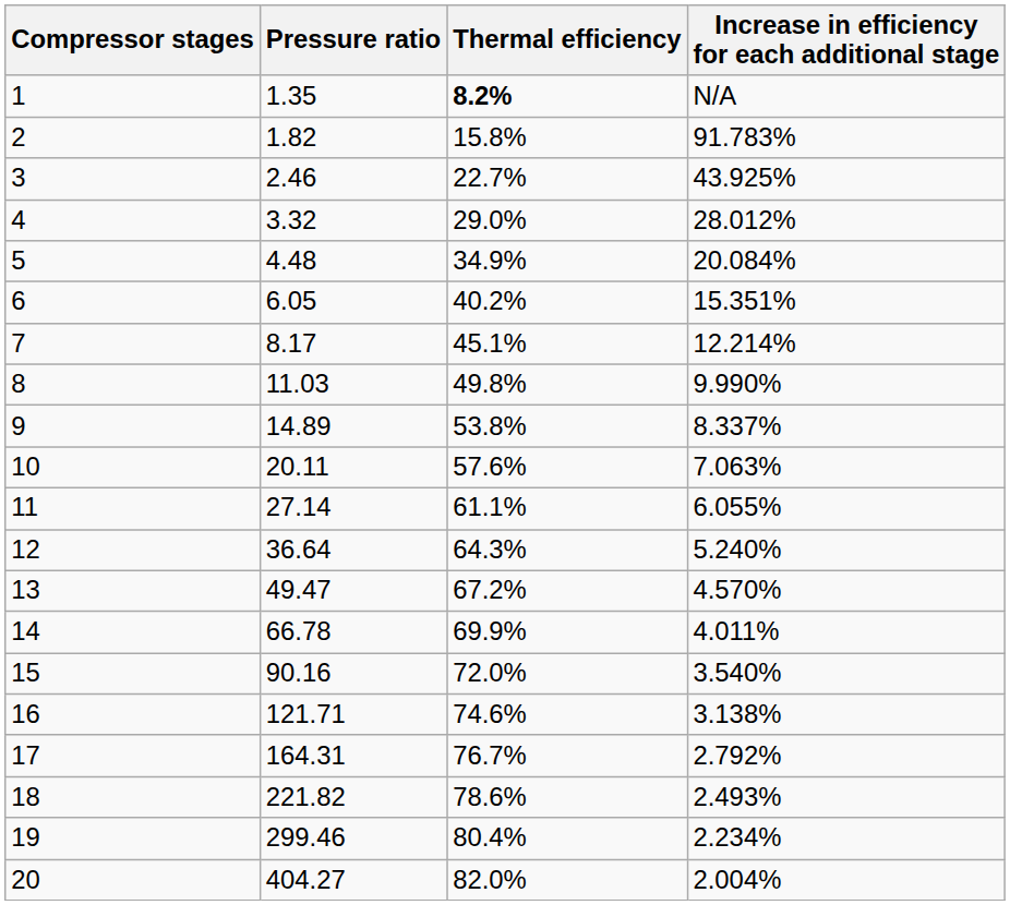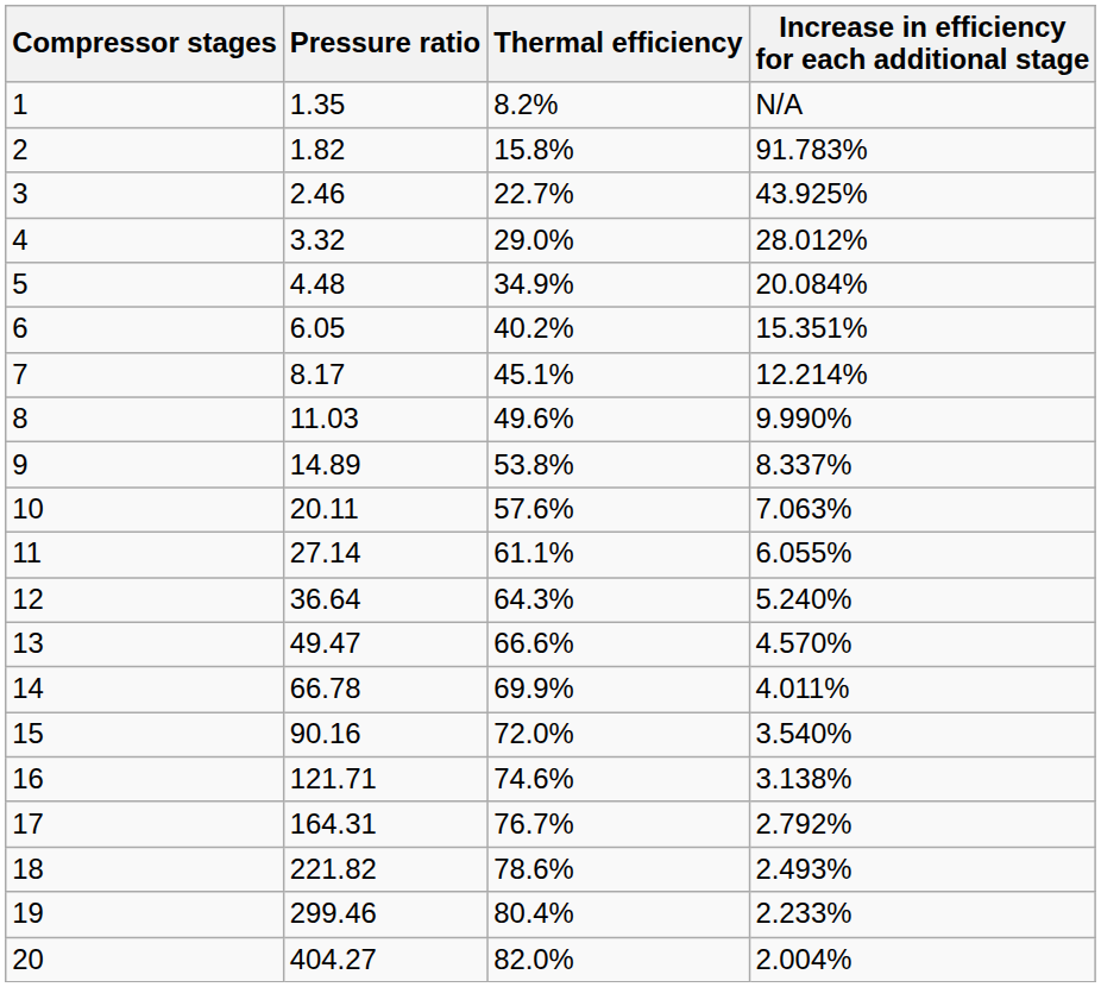 <table class="wikitable mw-collapsible">
 <tr>
 <th>Compressor stages</th>
 <th>Pressure ratio</th>
 <th>Thermal efficiency</th>
 <th>Increase in efficiency <br>for each additional stage</th>
 </tr>
 <tr>
 <td>1</td>
 <td>1.35</td>
-<td><strong>8.2%</strong></td>
+<td>8.2%</td>
 <td>N/A</td>
 </tr>
 <tr>
 <td>2</td>
 <td>1.82</td>
 <td>15.8%</td>
 <td>91.783%</td>
 </tr>
 <tr>
 <td>3</td>
 <td>2.46</td>
 <td>22.7%</td>
 <td>43.925%</td>
 </tr>
 <tr>
 <td>4</td>
 <td>3.32</td>
 <td>29.0%</td>
 <td>28.012%</td>
 </tr>
 <tr>
 <td>5</td>
 <td>4.48</td>
 <td>34.9%</td>
 <td>20.084%</td>
 </tr>
 <tr>
 <td>6</td>
 <td>6.05</td>
 <td>40.2%</td>
 <td>15.351%</td>
 </tr>
 <tr>
 <td>7</td>
 <td>8.17</td>
 <td>45.1%</td>
 <td>12.214%</td>
 </tr>
 <tr>
 <td>8</td>
 <td>11.03</td>
-<td>49.8%</td>
+<td>49.6%</td>
 <td>9.990%</td>
 </tr>
 <tr>
 <td>9</td>
 <td>14.89</td>
 <td>53.8%</td>
 <td>8.337%</td>
 </tr>
 <tr>
 <td>10</td>
 <td>20.11</td>
 <td>57.6%</td>
 <td>7.063%</td>
 </tr>
 <tr>
 <td>11</td>
 <td>27.14</td>
 <td>61.1%</td>
 <td>6.055%</td>
 </tr>
 <tr>
 <td>12</td>
 <td>36.64</td>
 <td>64.3%</td>
 <td>5.240%</td>
 </tr>
 <tr>
 <td>13</td>
 <td>49.47</td>
-<td>67.2%</td>
+<td>66.6%</td>
 <td>4.570%</td>
 </tr>
 <tr>
 <td>14</td>
 <td>66.78</td>
 <td>69.9%</td>
 <td>4.011%</td>
 </tr>
 <tr>
 <td>15</td>
 <td>90.16</td>
 <td>72.0%</td>
 <td>3.540%</td>
 </tr>
 <tr>
 <td>16</td>
 <td>121.71</td>
 <td>74.6%</td>
 <td>3.138%</td>
 </tr>
 <tr>
 <td>17</td>
 <td>164.31</td>
 <td>76.7%</td>
 <td>2.792%</td>
 </tr>
 <tr>
 <td>18</td>
 <td>221.82</td>
 <td>78.6%</td>
 <td>2.493%</td>
 </tr>
 <tr>
 <td>19</td>
 <td>299.46</td>
 <td>80.4%</td>
-<td>2.234%</td>
+<td>2.233%</td>
 </tr>
 <tr>
 <td>20</td>
 <td>404.27</td>
 <td>82.0%</td>
 <td>2.004%</td>
 </tr>
 </table>
